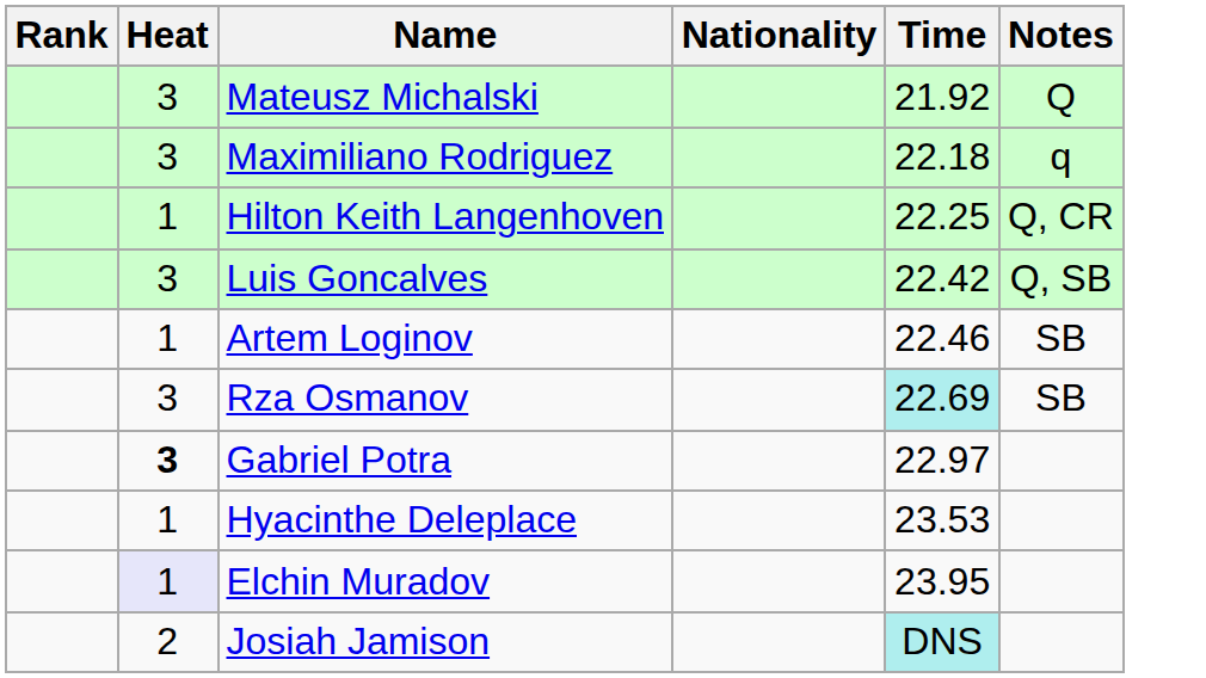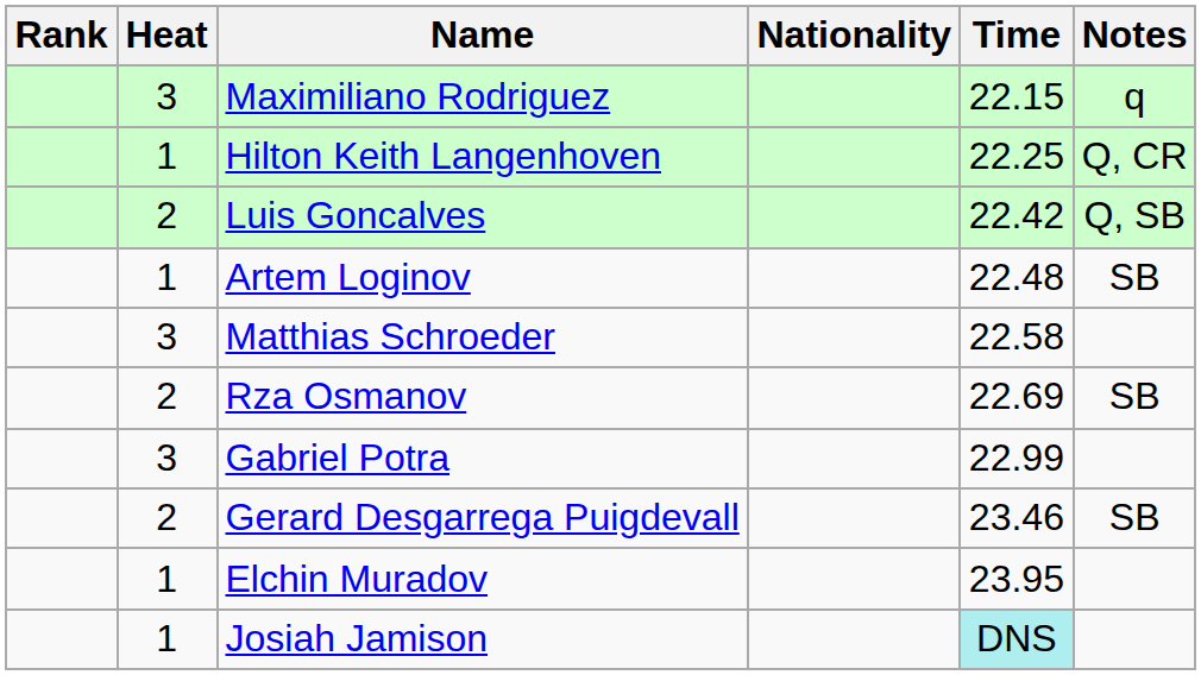 <table class="wikitable sortable" style="text-align:center">
 <tr>
 <th>Rank</th>
 <th>Heat</th>
 <th>Name</th>
 <th>Nationality</th>
 <th>Time</th>
 <th>Notes</th>
 </tr>
 <tr bgcolor=ccffcc>
 <td></td>
 <td>3</td>
-<td align=left><a href='#'>Mateusz Michalski</a></td>
-<td align=left></td>
-<td>21.92</td>
-<td>Q</td>
-</tr>
-<tr bgcolor=ccffcc>
-<td></td>
-<td>3</td>
 <td align=left><a href='#'>Maximiliano Rodriguez</a></td>
 <td align=left></td>
-<td>22.18</td>
+<td>22.15</td>
 <td>q</td>
 </tr>
 <tr bgcolor=ccffcc>
 <td></td>
 <td>1</td>
 <td align=left><a href='#'>Hilton Keith Langenhoven</a></td>
 <td align=left></td>
 <td>22.25</td>
 <td>Q, CR</td>
 </tr>
 <tr bgcolor=ccffcc>
 <td></td>
-<td>3</td>
+<td>2</td>
 <td align=left><a href='#'>Luis Goncalves</a></td>
 <td align=left></td>
 <td>22.42</td>
 <td>Q, SB</td>
 </tr>
 <tr>
 <td></td>
 <td>1</td>
 <td align=left><a href='#'>Artem Loginov</a></td>
 <td align=left></td>
-<td>22.46</td>
+<td>22.48</td>
 <td>SB</td>
 </tr>
 <tr>
 <td></td>
 <td>3</td>
+<td align=left><a href='#'>Matthias Schroeder</a></td>
+<td align=left></td>
+<td>22.58</td>
+<td></td>
+</tr>
+<tr>
+<td></td>
+<td>2</td>
 <td align=left><a href='#'>Rza Osmanov</a></td>
 <td align=left></td>
-<td style="background: paleturquoise;">22.69</td>
+<td>22.69</td>
 <td>SB</td>
 </tr>
 <tr>
 <td></td>
-<td><strong>3</strong></td>
+<td>3</td>
 <td align=left><a href='#'>Gabriel Potra</a></td>
 <td align=left></td>
-<td>22.97</td>
+<td>22.99</td>
 <td></td>
 </tr>
 <tr>
 <td></td>
-<td>1</td>
-<td align=left><a href='#'>Hyacinthe Deleplace</a></td>
+<td>2</td>
+<td align=left><a href='#'>Gerard Desgarrega Puigdevall</a></td>
 <td align=left></td>
-<td>23.53</td>
-<td></td>
+<td>23.46</td>
+<td>SB</td>
 </tr>
 <tr>
 <td></td>
-<td style="background: lavender;">1</td>
+<td>1</td>
 <td align=left><a href='#'>Elchin Muradov</a></td>
 <td align=left></td>
 <td>23.95</td>
 <td></td>
 </tr>
 <tr>
 <td></td>
-<td>2</td>
+<td>1</td>
 <td align=left><a href='#'>Josiah Jamison</a></td>
 <td align=left></td>
 <td style="background: paleturquoise;">DNS</td>
 <td></td>
 </tr>
 </table>
